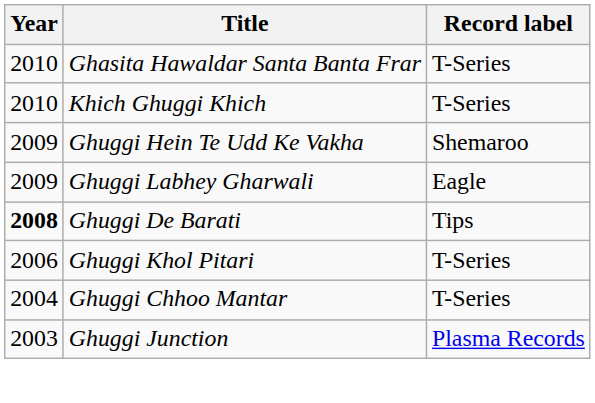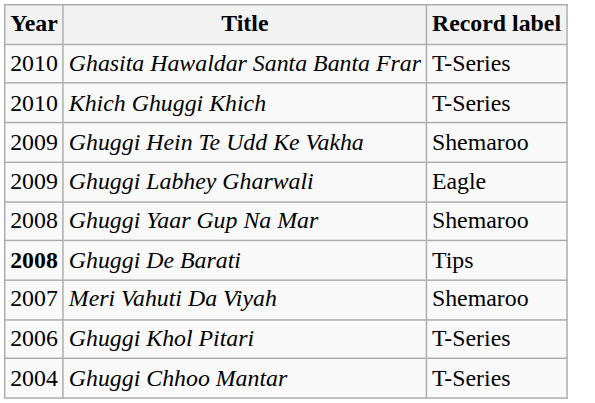 <table class="wikitable sortable" style="font-size:105%;">
 <tr style="background:#CCCAABBBBB; text-align:center;">
 <th>Year</th>
 <th>Title</th>
 <th>Record label</th>
 </tr>
 <tr>
 <td>2010</td>
 <td><em>Ghasita Hawaldar Santa Banta Frar</em></td>
 <td>T-Series</td>
 </tr>
 <tr>
 <td>2010</td>
 <td><em>Khich Ghuggi Khich</em></td>
 <td>T-Series</td>
 </tr>
 <tr>
 <td>2009</td>
 <td><em>Ghuggi Hein Te Udd Ke Vakha</em></td>
 <td>Shemaroo</td>
 </tr>
 <tr>
 <td>2009</td>
 <td><em>Ghuggi Labhey Gharwali</em></td>
 <td>Eagle</td>
 </tr>
 <tr>
+<td>2008</td>
+<td><em>Ghuggi Yaar Gup Na Mar</em></td>
+<td>Shemaroo</td>
+</tr>
+<tr>
 <td><strong>2008</strong></td>
 <td><em>Ghuggi De Barati</em></td>
 <td>Tips</td>
+</tr>
+<tr>
+<td>2007</td>
+<td><em>Meri Vahuti Da Viyah</em></td>
+<td>Shemaroo</td>
 </tr>
 <tr>
 <td>2006</td>
 <td><em>Ghuggi Khol Pitari</em></td>
 <td>T-Series</td>
 </tr>
 <tr>
 <td>2004</td>
 <td><em>Ghuggi Chhoo Mantar</em></td>
 <td>T-Series</td>
 </tr>
-<tr>
-<td>2003</td>
-<td><em>Ghuggi Junction</em></td>
-<td><a href='#'>Plasma Records</a></td>
-</tr>
 </table>
